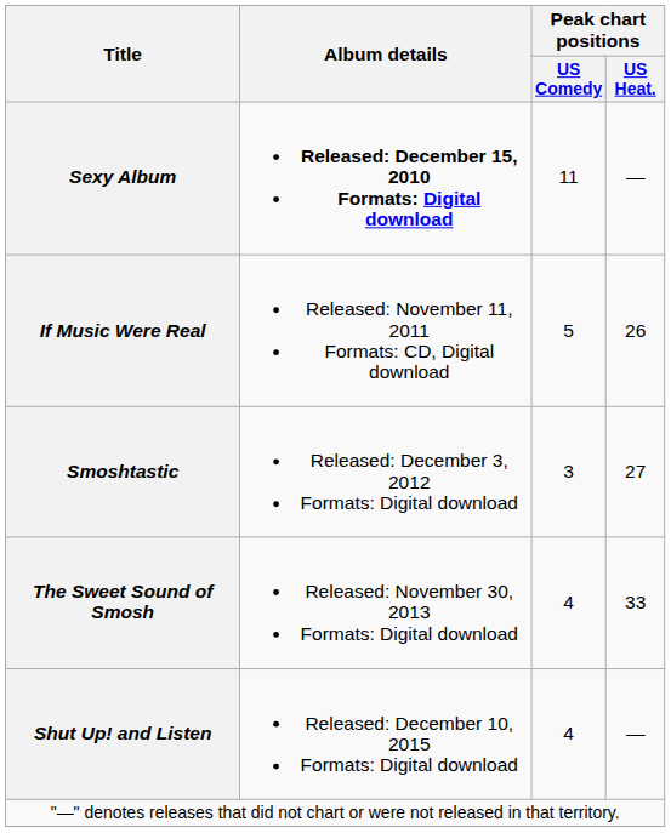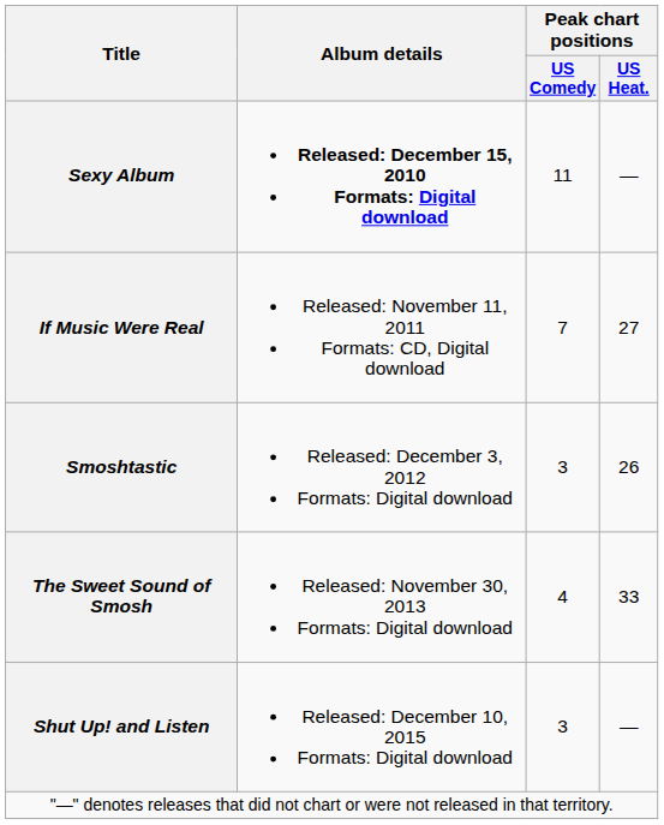 <table class="wikitable plainrowheaders" style="text-align:center;">
 <tr>
 <th scope="col" rowspan="2" style="width:12em;">Title</th>
 <th scope="col" rowspan="2" style="width:15em;">Album details</th>
 <th scope="col" colspan="9">Peak chart positions</th>
 </tr>
 <tr>
 <th scope="col" style="width:3em;font-size:90%;"><a href='#'>US<br>Comedy</a><br></th>
 <th scope="col" style="width:3em;font-size:90%;"><a href='#'>US<br>Heat.</a><br></th>
 </tr>
 <tr>
 <th scope="row"><em>Sexy Album</em></th>
 <td><strong><br><ul><li>Released: December 15, 2010</li><li>Formats: <a href='#'>Digital download</a></li></ul></strong></td>
 <td>11</td>
 <td>—</td>
 </tr>
 <tr>
 <th scope="row"><em>If Music Were Real</em></th>
 <td><br><ul><li>Released: November 11, 2011</li><li>Formats: CD, Digital download</li></ul></td>
-<td>5</td>
-<td>26</td>
+<td>7</td>
+<td>27</td>
 </tr>
 <tr>
 <th scope="row"><em>Smoshtastic</em></th>
 <td><br><ul><li>Released: December 3, 2012</li><li>Formats: Digital download</li></ul></td>
 <td>3</td>
-<td>27</td>
+<td>26</td>
 </tr>
 <tr>
 <th scope="row"><em>The Sweet Sound of Smosh</em></th>
 <td><br><ul><li>Released: November 30, 2013</li><li>Formats: Digital download</li></ul></td>
 <td>4</td>
 <td>33</td>
 </tr>
 <tr>
 <th scope="row"><em>Shut Up! and Listen</em></th>
 <td><br><ul><li>Released: December 10, 2015</li><li>Formats: Digital download</li></ul></td>
-<td>4</td>
+<td>3</td>
 <td>—</td>
 </tr>
 <tr>
 <td colspan="11" style="font-size:90%">"—" denotes releases that did not chart or were not released in that territory.</td>
 </tr>
 <tr>
 </tr>
 </table>
